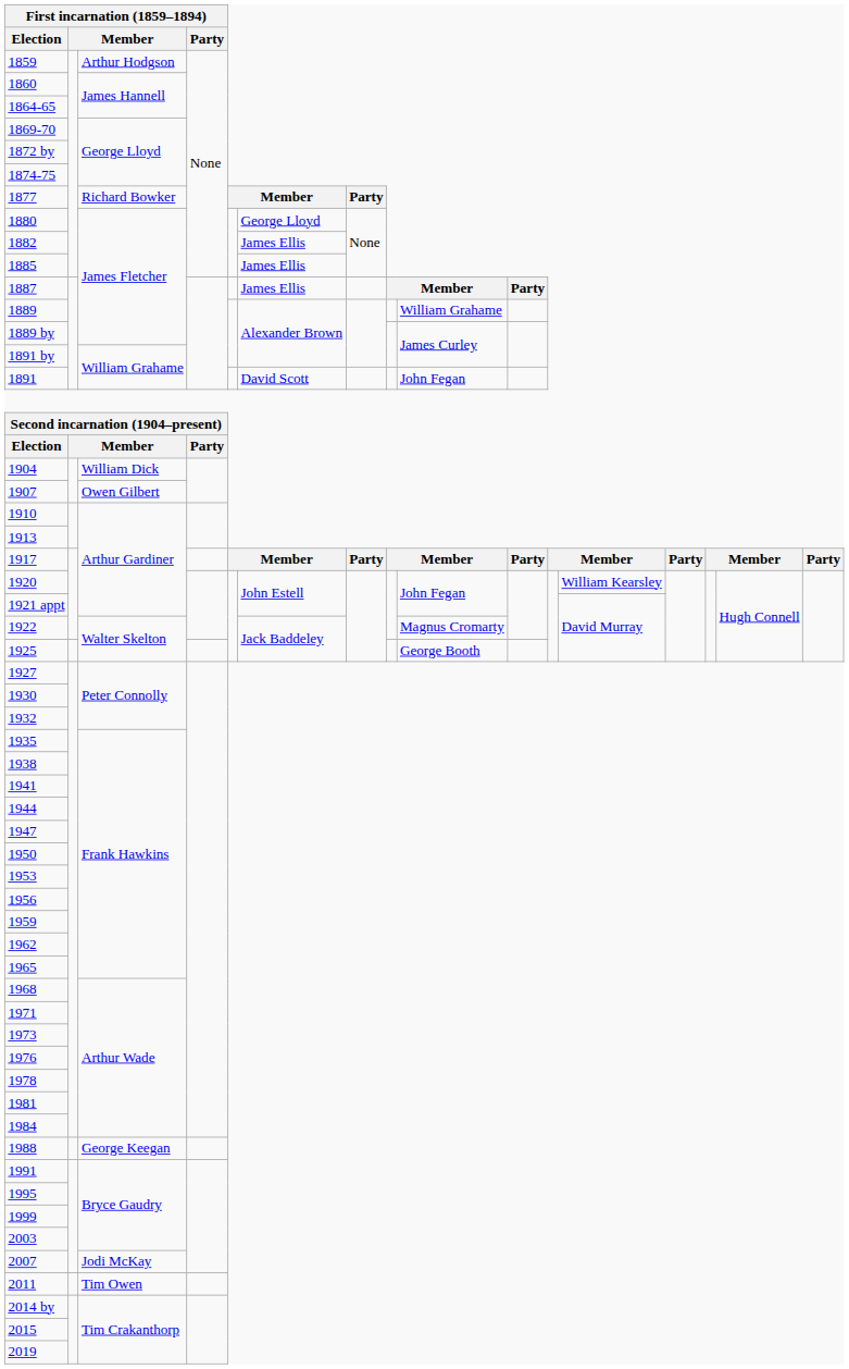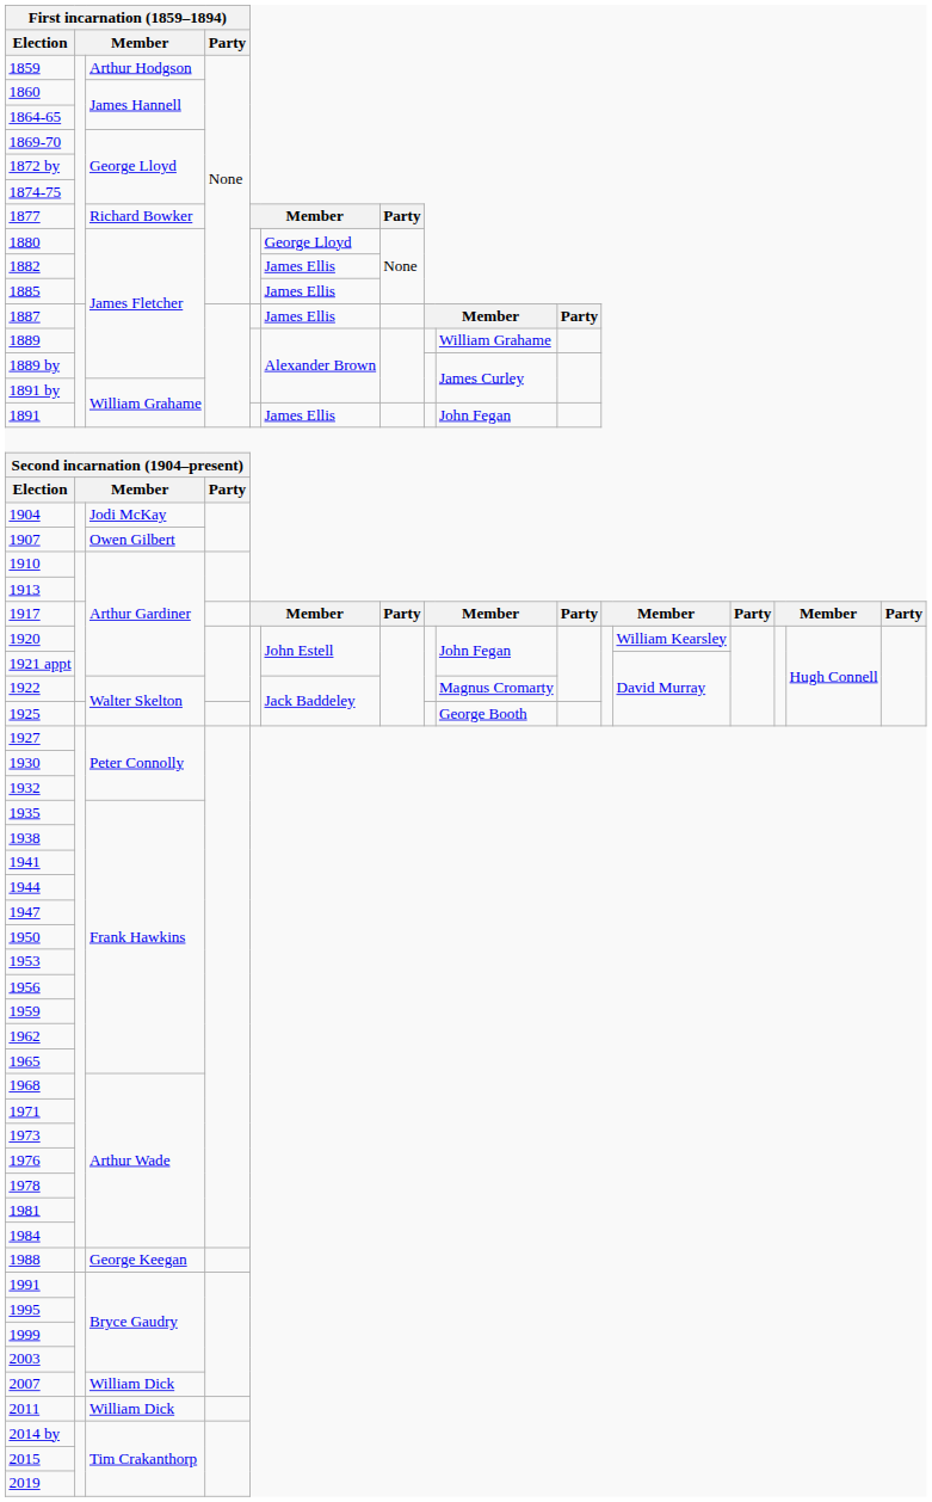 <table class="wikitable" style='border-style: none none none none;'>
 <tr>
 <th colspan="4">First incarnation (1859–1894)</th>
 </tr>
 <tr>
 <th>Election</th>
 <th colspan="2">Member</th>
 <th>Party</th>
 </tr>
 <tr style="background: #f9f9f9">
 <td><a href='#'>1859</a></td>
 <td rowspan="10" > </td>
 <td><a href='#'>Arthur Hodgson</a></td>
 <td rowspan="10">None</td>
 </tr>
 <tr style="background: #f9f9f9">
 <td><a href='#'>1860</a></td>
 <td rowspan="2"><a href='#'>James Hannell</a></td>
 </tr>
 <tr style="background: #f9f9f9">
 <td><a href='#'>1864-65</a></td>
 </tr>
 <tr style="background: #f9f9f9">
 <td><a href='#'>1869-70</a></td>
 <td rowspan="3"><a href='#'>George Lloyd</a></td>
 </tr>
 <tr style="background: #f9f9f9">
 <td><a href='#'>1872 by</a></td>
 </tr>
 <tr style="background: #f9f9f9">
 <td><a href='#'>1874-75</a></td>
 </tr>
 <tr style="background: #f9f9f9">
 <td><a href='#'>1877</a></td>
 <td><a href='#'>Richard Bowker</a></td>
 <th colspan="2">Member</th>
 <th>Party</th>
 </tr>
 <tr style="background: #f9f9f9">
 <td><a href='#'>1880</a></td>
 <td rowspan="6"><a href='#'>James Fletcher</a></td>
 <td rowspan="3" > </td>
 <td><a href='#'>George Lloyd</a></td>
 <td rowspan="3">None</td>
 </tr>
 <tr style="background: #f9f9f9">
 <td><a href='#'>1882</a></td>
 <td><a href='#'>James Ellis</a></td>
 </tr>
 <tr style="background: #f9f9f9">
 <td><a href='#'>1885</a></td>
 <td><a href='#'>James Ellis</a></td>
 </tr>
 <tr style="background: #f9f9f9">
 <td><a href='#'>1887</a></td>
 <td rowspan="5" > </td>
 <td rowspan="5"></td>
 <td> </td>
 <td><a href='#'>James Ellis</a></td>
 <td></td>
 <th colspan="2">Member</th>
 <th>Party</th>
 </tr>
 <tr style="background: #f9f9f9">
 <td><a href='#'>1889</a></td>
 <td rowspan="3" > </td>
 <td rowspan="3"><a href='#'>Alexander Brown</a></td>
 <td rowspan="3"></td>
 <td> </td>
 <td><a href='#'>William Grahame</a></td>
 <td></td>
 </tr>
 <tr style="background: #f9f9f9">
 <td><a href='#'>1889 by</a></td>
 <td rowspan="2" > </td>
 <td rowspan="2"><a href='#'>James Curley</a></td>
 <td rowspan="2"></td>
 </tr>
 <tr style="background: #f9f9f9">
 <td><a href='#'>1891 by</a></td>
 <td rowspan="2"><a href='#'>William Grahame</a></td>
 </tr>
 <tr style="background: #f9f9f9">
 <td><a href='#'>1891</a></td>
 <td> </td>
-<td><a href='#'>David Scott</a></td>
+<td><a href='#'>James Ellis</a></td>
 <td></td>
 <td> </td>
 <td><a href='#'>John Fegan</a></td>
 <td></td>
 </tr>
 <tr>
 <td colspan="4" style="border-style: none none none none;"> </td>
 </tr>
 <tr>
 <th colspan="4">Second incarnation (1904–present)</th>
 </tr>
 <tr>
 <th>Election</th>
 <th colspan="2">Member</th>
 <th>Party</th>
 </tr>
 <tr style="background: #f9f9f9">
 <td><a href='#'>1904</a></td>
 <td rowspan="2" > </td>
-<td><a href='#'>William Dick</a></td>
+<td><a href='#'>Jodi McKay</a></td>
 <td rowspan="2"></td>
 </tr>
 <tr style="background: #f9f9f9">
 <td><a href='#'>1907</a></td>
 <td><a href='#'>Owen Gilbert</a></td>
 </tr>
 <tr style="background: #f9f9f9">
 <td><a href='#'>1910</a></td>
 <td rowspan="2" > </td>
 <td rowspan="5"><a href='#'>Arthur Gardiner</a></td>
 <td rowspan="2"></td>
 </tr>
 <tr style="background: #f9f9f9">
 <td><a href='#'>1913</a></td>
 </tr>
 <tr style="background: #f9f9f9">
 <td><a href='#'>1917</a></td>
 <td rowspan="4" > </td>
 <td></td>
 <th colspan="2">Member</th>
 <th>Party</th>
 <th colspan="2">Member</th>
 <th>Party</th>
 <th colspan="2">Member</th>
 <th>Party</th>
 <th colspan="2">Member</th>
 <th>Party</th>
 </tr>
 <tr style="background: #f9f9f9">
 <td><a href='#'>1920</a></td>
 <td rowspan="3"></td>
 <td rowspan="4" > </td>
 <td rowspan="2"><a href='#'>John Estell</a></td>
 <td rowspan="4"></td>
 <td rowspan="3" > </td>
 <td rowspan="2"><a href='#'>John Fegan</a></td>
 <td rowspan="3"></td>
 <td rowspan="4" > </td>
 <td><a href='#'>William Kearsley</a></td>
 <td rowspan="4"></td>
 <td rowspan="4" > </td>
 <td rowspan="4"><a href='#'>Hugh Connell</a></td>
 <td rowspan="4"></td>
 </tr>
 <tr style="background: #f9f9f9">
 <td><a href='#'>1921 appt</a></td>
 <td rowspan="3"><a href='#'>David Murray</a></td>
 </tr>
 <tr style="background: #f9f9f9">
 <td><a href='#'>1922</a></td>
 <td rowspan="2"><a href='#'>Walter Skelton</a></td>
 <td rowspan="2"><a href='#'>Jack Baddeley</a></td>
 <td><a href='#'>Magnus Cromarty</a></td>
 </tr>
 <tr style="background: #f9f9f9">
 <td><a href='#'>1925</a></td>
 <td> </td>
 <td></td>
 <td> </td>
 <td><a href='#'>George Booth</a></td>
 <td></td>
 </tr>
 <tr style="background: #f9f9f9">
 <td><a href='#'>1927</a></td>
 <td rowspan="21" > </td>
 <td rowspan="3"><a href='#'>Peter Connolly</a></td>
 <td rowspan="21"></td>
 </tr>
 <tr style="background: #f9f9f9">
 <td><a href='#'>1930</a></td>
 </tr>
 <tr style="background: #f9f9f9">
 <td><a href='#'>1932</a></td>
 </tr>
 <tr style="background: #f9f9f9">
 <td><a href='#'>1935</a></td>
 <td rowspan="11"><a href='#'>Frank Hawkins</a></td>
 </tr>
 <tr style="background: #f9f9f9">
 <td><a href='#'>1938</a></td>
 </tr>
 <tr style="background: #f9f9f9">
 <td><a href='#'>1941</a></td>
 </tr>
 <tr style="background: #f9f9f9">
 <td><a href='#'>1944</a></td>
 </tr>
 <tr style="background: #f9f9f9">
 <td><a href='#'>1947</a></td>
 </tr>
 <tr style="background: #f9f9f9">
 <td><a href='#'>1950</a></td>
 </tr>
 <tr style="background: #f9f9f9">
 <td><a href='#'>1953</a></td>
 </tr>
 <tr style="background: #f9f9f9">
 <td><a href='#'>1956</a></td>
 </tr>
 <tr style="background: #f9f9f9">
 <td><a href='#'>1959</a></td>
 </tr>
 <tr style="background: #f9f9f9">
 <td><a href='#'>1962</a></td>
 </tr>
 <tr style="background: #f9f9f9">
 <td><a href='#'>1965</a></td>
 </tr>
 <tr style="background: #f9f9f9">
 <td><a href='#'>1968</a></td>
 <td rowspan="7"><a href='#'>Arthur Wade</a></td>
 </tr>
 <tr style="background: #f9f9f9">
 <td><a href='#'>1971</a></td>
 </tr>
 <tr style="background: #f9f9f9">
 <td><a href='#'>1973</a></td>
 </tr>
 <tr style="background: #f9f9f9">
 <td><a href='#'>1976</a></td>
 </tr>
 <tr style="background: #f9f9f9">
 <td><a href='#'>1978</a></td>
 </tr>
 <tr style="background: #f9f9f9">
 <td><a href='#'>1981</a></td>
 </tr>
 <tr style="background: #f9f9f9">
 <td><a href='#'>1984</a></td>
 </tr>
 <tr style="background: #f9f9f9">
 <td><a href='#'>1988</a></td>
 <td> </td>
 <td><a href='#'>George Keegan</a></td>
 <td></td>
 </tr>
 <tr style="background: #f9f9f9">
 <td><a href='#'>1991</a></td>
 <td rowspan="5" > </td>
 <td rowspan="4"><a href='#'>Bryce Gaudry</a></td>
 <td rowspan="5"></td>
 </tr>
 <tr style="background: #f9f9f9">
 <td><a href='#'>1995</a></td>
 </tr>
 <tr style="background: #f9f9f9">
 <td><a href='#'>1999</a></td>
 </tr>
 <tr style="background: #f9f9f9">
 <td><a href='#'>2003</a></td>
 </tr>
 <tr style="background: #f9f9f9">
 <td><a href='#'>2007</a></td>
-<td><a href='#'>Jodi McKay</a></td>
+<td><a href='#'>William Dick</a></td>
 </tr>
 <tr style="background: #f9f9f9">
 <td><a href='#'>2011</a></td>
 <td> </td>
-<td><a href='#'>Tim Owen</a></td>
+<td><a href='#'>William Dick</a></td>
 <td></td>
 </tr>
 <tr style="background: #f9f9f9">
 <td><a href='#'>2014 by</a></td>
 <td rowspan="3" > </td>
 <td rowspan="3"><a href='#'>Tim Crakanthorp</a></td>
 <td rowspan="3"></td>
 </tr>
 <tr style="background: #f9f9f9">
 <td><a href='#'>2015</a></td>
 </tr>
 <tr style="background: #f9f9f9">
 <td><a href='#'>2019</a></td>
 </tr>
 </table>
